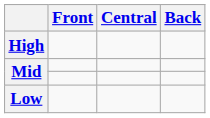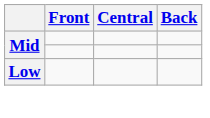 <table class="wikitable" style="text-align:center">
 <tr>
 <th></th>
 <th><a href='#'>Front</a></th>
 <th><a href='#'>Central</a></th>
 <th><a href='#'>Back</a></th>
-</tr>
-<tr>
-<th><a href='#'>High</a></th>
-<td align="center"></td>
-<td></td>
-<td align="center"></td>
 </tr>
 <tr>
 <th rowspan="2"><a href='#'>Mid</a></th>
 <td></td>
 <td></td>
 <td></td>
 </tr>
 <tr>
 <td></td>
 <td></td>
 <td></td>
 </tr>
 <tr>
 <th><a href='#'>Low</a></th>
 <td></td>
 <td></td>
 <td></td>
 </tr>
 </table>
